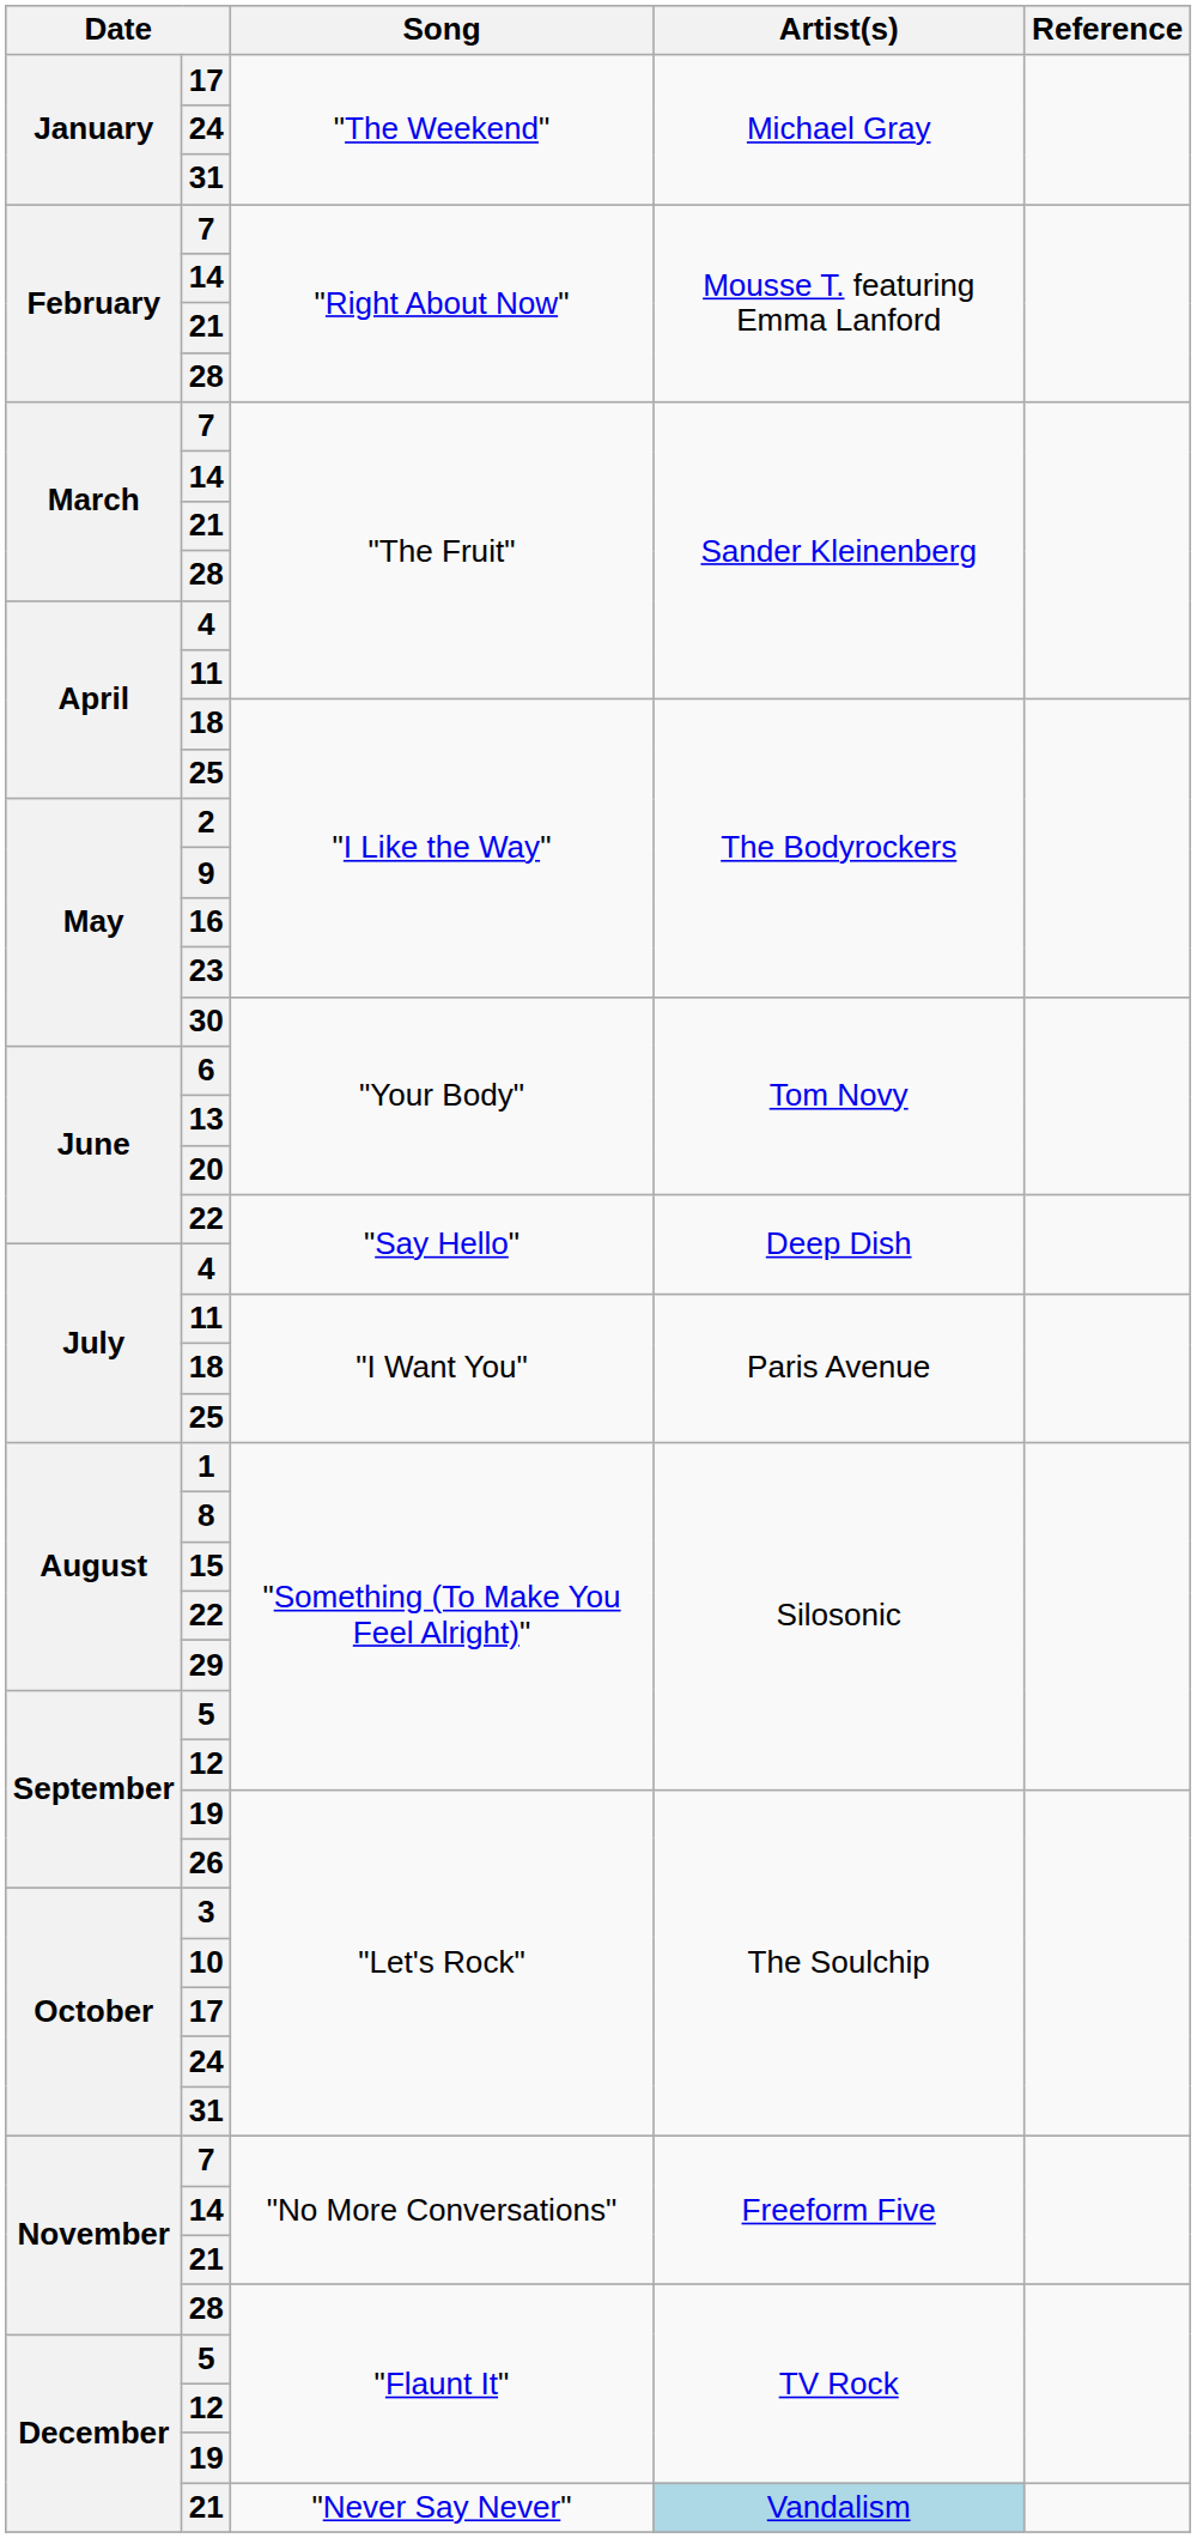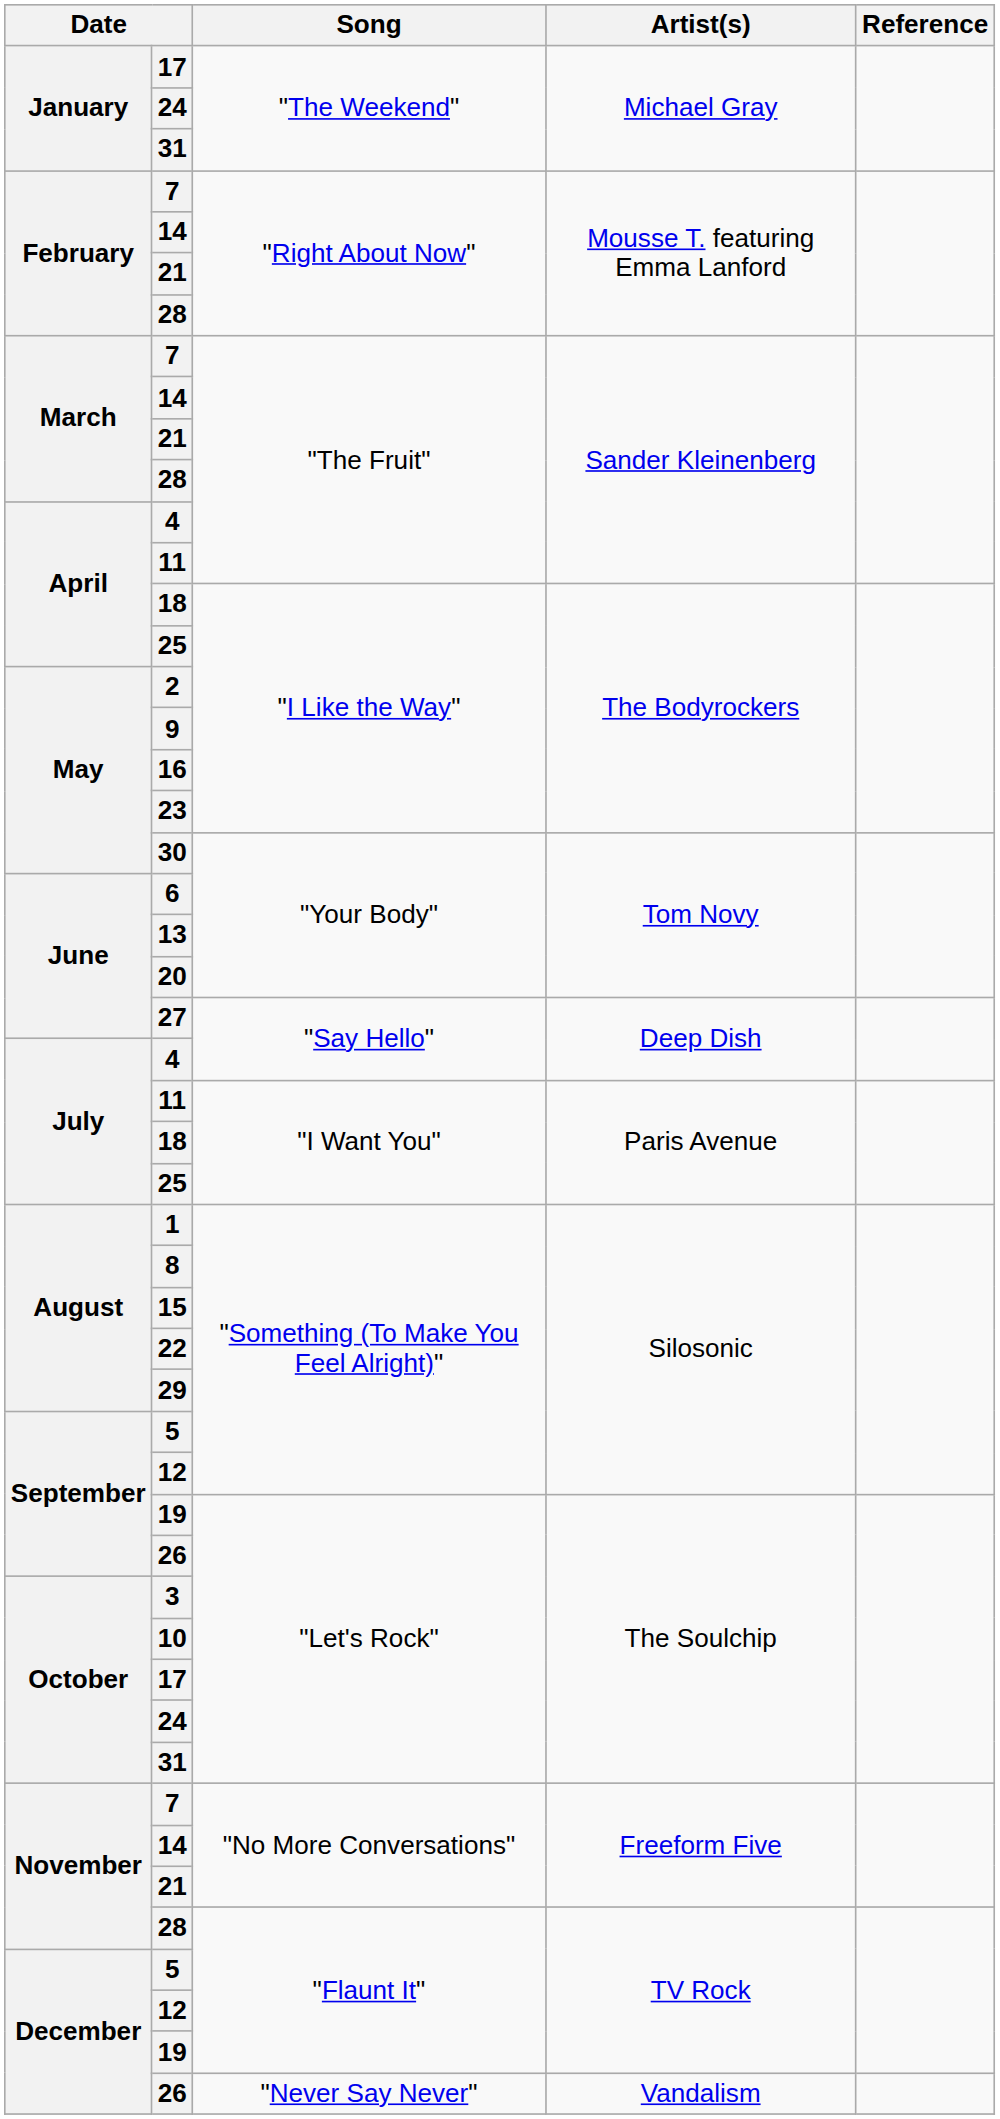 <table class="wikitable">
 <tr>
 <th colspan="2">Date</th>
 <th>Song</th>
 <th>Artist(s)</th>
 <th>Reference</th>
 </tr>
 <tr>
 <th rowspan="3">January</th>
 <th>17</th>
 <td rowspan="3" style="text-align:center;">"<a href='#'>The Weekend</a>"</td>
 <td rowspan="3" style="text-align:center;"><a href='#'>Michael Gray</a></td>
 <td rowspan="3" style="text-align:center;"></td>
 </tr>
 <tr>
 <th>24</th>
 </tr>
 <tr>
 <th>31</th>
 </tr>
 <tr>
 <th rowspan="4">February</th>
 <th>7</th>
 <td rowspan="4" style="text-align:center;">"<a href='#'>Right About Now</a>"</td>
 <td rowspan="4" style="text-align:center;"><a href='#'>Mousse T.</a> featuring Emma Lanford</td>
 <td rowspan="4" style="text-align:center;"></td>
 </tr>
 <tr>
 <th>14</th>
 </tr>
 <tr>
 <th>21</th>
 </tr>
 <tr>
 <th>28</th>
 </tr>
 <tr>
 <th rowspan="4">March</th>
 <th>7</th>
 <td rowspan="6" style="text-align:center;">"The Fruit"</td>
 <td rowspan="6" style="text-align:center;"><a href='#'>Sander Kleinenberg</a></td>
 <td rowspan="6" style="text-align:center;"></td>
 </tr>
 <tr>
 <th>14</th>
 </tr>
 <tr>
 <th>21</th>
 </tr>
 <tr>
 <th>28</th>
 </tr>
 <tr>
 <th rowspan="4">April</th>
 <th>4</th>
 </tr>
 <tr>
 <th>11</th>
 </tr>
 <tr>
 <th>18</th>
 <td rowspan="6" style="text-align:center;">"<a href='#'>I Like the Way</a>"</td>
 <td rowspan="6" style="text-align:center;"><a href='#'>The Bodyrockers</a></td>
 <td rowspan="6" style="text-align:center;"></td>
 </tr>
 <tr>
 <th>25</th>
 </tr>
 <tr>
 <th rowspan="5">May</th>
 <th>2</th>
 </tr>
 <tr>
 <th>9</th>
 </tr>
 <tr>
 <th>16</th>
 </tr>
 <tr>
 <th>23</th>
 </tr>
 <tr>
 <th>30</th>
 <td rowspan="4" style="text-align:center;">"Your Body"</td>
 <td rowspan="4" style="text-align:center;"><a href='#'>Tom Novy</a></td>
 <td rowspan="4" style="text-align:center;"></td>
 </tr>
 <tr>
 <th rowspan="4">June</th>
 <th>6</th>
 </tr>
 <tr>
 <th>13</th>
 </tr>
 <tr>
 <th>20</th>
 </tr>
 <tr>
-<th>22</th>
+<th>27</th>
 <td rowspan="2" style="text-align:center;">"<a href='#'>Say Hello</a>"</td>
 <td rowspan="2" style="text-align:center;"><a href='#'>Deep Dish</a></td>
 <td rowspan="2" style="text-align:center;"></td>
 </tr>
 <tr>
 <th rowspan="4">July</th>
 <th>4</th>
 </tr>
 <tr>
 <th>11</th>
 <td rowspan="3" style="text-align:center;">"I Want You"</td>
 <td rowspan="3" style="text-align:center;">Paris Avenue</td>
 <td rowspan="3" style="text-align:center;"></td>
 </tr>
 <tr>
 <th>18</th>
 </tr>
 <tr>
 <th>25</th>
 </tr>
 <tr>
 <th rowspan="5">August</th>
 <th>1</th>
 <td rowspan="7" style="text-align:center;">"<a href='#'>Something (To Make You Feel Alright)</a>"</td>
 <td rowspan="7" style="text-align:center;">Silosonic</td>
 <td rowspan="7" style="text-align:center;"></td>
 </tr>
 <tr>
 <th>8</th>
 </tr>
 <tr>
 <th>15</th>
 </tr>
 <tr>
 <th>22</th>
 </tr>
 <tr>
 <th>29</th>
 </tr>
 <tr>
 <th rowspan="4">September</th>
 <th>5</th>
 </tr>
 <tr>
 <th>12</th>
 </tr>
 <tr>
 <th>19</th>
 <td rowspan="7" style="text-align:center;">"Let's Rock"</td>
 <td rowspan="7" style="text-align:center;">The Soulchip</td>
 <td rowspan="7" style="text-align:center;"></td>
 </tr>
 <tr>
 <th>26</th>
 </tr>
 <tr>
 <th rowspan="5">October</th>
 <th>3</th>
 </tr>
 <tr>
 <th>10</th>
 </tr>
 <tr>
 <th>17</th>
 </tr>
 <tr>
 <th>24</th>
 </tr>
 <tr>
 <th>31</th>
 </tr>
 <tr>
 <th rowspan="4">November</th>
 <th>7</th>
 <td rowspan="3" style="text-align:center;">"No More Conversations"</td>
 <td rowspan="3" style="text-align:center;"><a href='#'>Freeform Five</a></td>
 <td rowspan="3" style="text-align:center;"></td>
 </tr>
 <tr>
 <th>14</th>
 </tr>
 <tr>
 <th>21</th>
 </tr>
 <tr>
 <th>28</th>
 <td rowspan="4" style="text-align:center;">"<a href='#'>Flaunt It</a>"</td>
 <td rowspan="4" style="text-align:center;"><a href='#'>TV Rock</a></td>
 <td rowspan="4" style="text-align:center;"></td>
 </tr>
 <tr>
 <th rowspan="4">December</th>
 <th>5</th>
 </tr>
 <tr>
 <th>12</th>
 </tr>
 <tr>
 <th>19</th>
 </tr>
 <tr>
-<th>21</th>
+<th>26</th>
 <td style="text-align:center;">"<a href='#'>Never Say Never</a>"</td>
-<td style="background: lightblue; text-align:center;"><a href='#'>Vandalism</a></td>
+<td style="text-align:center;"><a href='#'>Vandalism</a></td>
 <td style="text-align:center;"></td>
 </tr>
 </table>
